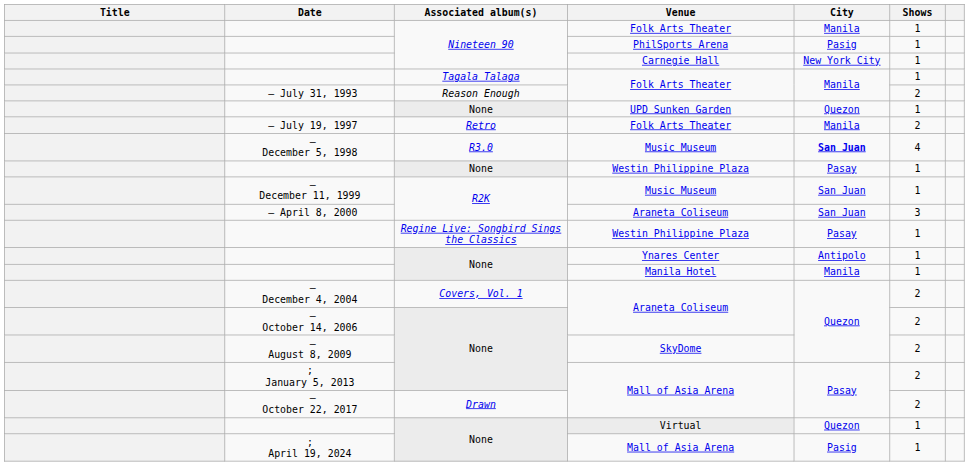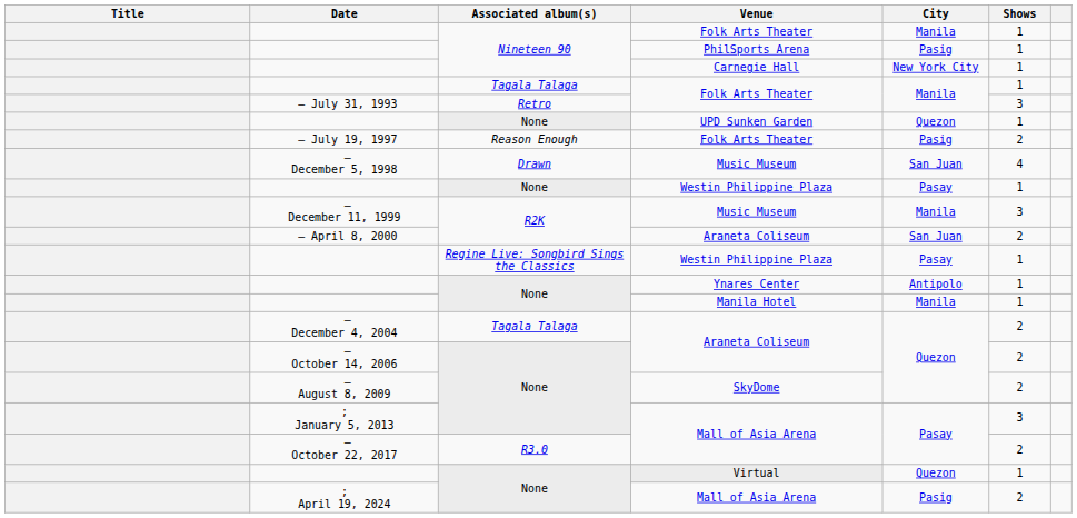 <table class="wikitable sortable plainrowheaders" style="text-align:center;" width=100%>
 <tr>
 <th scope="col" width=23%>Title</th>
 <th scope="col">Date</th>
 <th scope="col" width=18%>Associated album(s)</th>
 <th scope="col">Venue</th>
 <th scope="col" width=10%>City</th>
 <th scope="col">Shows</th>
 <th scope="col" width=2% class="unsortable"></th>
 </tr>
 <tr>
 <th scope="row"></th>
 <td></td>
 <td rowspan="3"><em><a href='#'>Nineteen 90</a></em></td>
 <td><a href='#'>Folk Arts Theater</a></td>
 <td><a href='#'>Manila</a></td>
 <td>1</td>
 <td></td>
 </tr>
 <tr>
 <th scope="row"></th>
 <td></td>
 <td><a href='#'>PhilSports Arena</a></td>
 <td><a href='#'>Pasig</a></td>
 <td>1</td>
 <td></td>
 </tr>
 <tr>
 <th scope="row"></th>
 <td></td>
 <td><a href='#'>Carnegie Hall</a></td>
 <td><a href='#'>New York City</a></td>
 <td>1</td>
 <td></td>
 </tr>
 <tr>
 <th scope="row"></th>
 <td></td>
 <td><em><a href='#'>Tagala Talaga</a></em></td>
 <td rowspan="2"><a href='#'>Folk Arts Theater</a></td>
 <td rowspan="2"><a href='#'>Manila</a></td>
 <td>1</td>
 <td></td>
 </tr>
 <tr>
 <th scope="row"></th>
 <td> – July 31, 1993</td>
-<td><em>Reason Enough</em></td>
-<td>2</td>
+<td><em><a href='#'>Retro</a></em></td>
+<td>3</td>
 <td></td>
 </tr>
 <tr>
 <th scope="row"></th>
 <td></td>
 <td style="background:#ECECEC;">None</td>
 <td><a href='#'>UPD Sunken Garden</a></td>
 <td><a href='#'>Quezon</a></td>
 <td>1</td>
 <td></td>
 </tr>
 <tr>
 <th scope="row"></th>
 <td> – July 19, 1997</td>
-<td><em><a href='#'>Retro</a></em></td>
+<td><em>Reason Enough</em></td>
 <td><a href='#'>Folk Arts Theater</a></td>
-<td><a href='#'>Manila</a></td>
+<td><a href='#'>Pasig</a></td>
 <td>2</td>
 <td></td>
 </tr>
 <tr>
 <th scope="row"></th>
 <td> –<br>December 5, 1998</td>
-<td><em><a href='#'>R3.0</a></em></td>
+<td><em><a href='#'>Drawn</a></em></td>
 <td><a href='#'>Music Museum</a></td>
-<td><strong><a href='#'>San Juan</a></strong></td>
+<td><a href='#'>San Juan</a></td>
 <td>4</td>
 <td></td>
 </tr>
 <tr>
 <th scope="row"></th>
 <td></td>
 <td style="background:#ECECEC;">None</td>
 <td><a href='#'>Westin Philippine Plaza</a></td>
 <td><a href='#'>Pasay</a></td>
 <td>1</td>
 <td></td>
 </tr>
 <tr>
 <th scope="row"></th>
 <td> –<br>December 11, 1999</td>
 <td rowspan="2"><em><a href='#'>R2K</a></em></td>
 <td><a href='#'>Music Museum</a></td>
-<td><a href='#'>San Juan</a></td>
-<td>1</td>
+<td><a href='#'>Manila</a></td>
+<td>3</td>
 <td></td>
 </tr>
 <tr>
 <th scope="row"></th>
 <td> – April 8, 2000</td>
 <td><a href='#'>Araneta Coliseum</a></td>
 <td><a href='#'>San Juan</a></td>
-<td>3</td>
+<td>2</td>
 <td></td>
 </tr>
 <tr>
 <th scope="row"></th>
 <td></td>
 <td><em><a href='#'>Regine Live: Songbird Sings the Classics</a></em></td>
 <td><a href='#'>Westin Philippine Plaza</a></td>
 <td><a href='#'>Pasay</a></td>
 <td>1</td>
 <td></td>
 </tr>
 <tr>
 <th scope="row"></th>
 <td></td>
 <td rowspan="2" style="background:#ECECEC;">None</td>
 <td><a href='#'>Ynares Center</a></td>
 <td><a href='#'>Antipolo</a></td>
 <td>1</td>
 <td></td>
 </tr>
 <tr>
 <th scope="row"></th>
 <td></td>
 <td><a href='#'>Manila Hotel</a></td>
 <td><a href='#'>Manila</a></td>
 <td>1</td>
 <td></td>
 </tr>
 <tr>
 <th scope="row"></th>
 <td> –<br>December 4, 2004</td>
-<td><em><a href='#'>Covers, Vol. 1</a></em></td>
+<td><em><a href='#'>Tagala Talaga</a></em></td>
 <td rowspan="2"><a href='#'>Araneta Coliseum</a></td>
 <td rowspan="3"><a href='#'>Quezon</a></td>
 <td>2</td>
 <td></td>
 </tr>
 <tr>
 <th scope="row"></th>
 <td> –<br>October 14, 2006</td>
 <td rowspan="3" style="background:#ECECEC;">None</td>
 <td>2</td>
 <td></td>
 </tr>
 <tr>
 <th scope="row"></th>
 <td> –<br>August 8, 2009</td>
 <td><a href='#'>SkyDome</a></td>
 <td>2</td>
 <td></td>
 </tr>
 <tr>
 <th scope="row"></th>
 <td>;<br>January 5, 2013</td>
 <td rowspan="2"><a href='#'>Mall of Asia Arena</a></td>
 <td rowspan="2"><a href='#'>Pasay</a></td>
-<td>2</td>
+<td>3</td>
 <td></td>
 </tr>
 <tr>
 <th scope="row"></th>
 <td> –<br>October 22, 2017</td>
-<td><em><a href='#'>Drawn</a></em></td>
+<td><em><a href='#'>R3.0</a></em></td>
 <td>2</td>
 <td></td>
 </tr>
 <tr>
 <th scope="row"></th>
 <td></td>
 <td rowspan="2" style="background:#ECECEC;">None</td>
 <td style="background:#ECECEC;">Virtual</td>
 <td><a href='#'>Quezon</a></td>
 <td>1</td>
 <td></td>
 </tr>
 <tr>
 <th scope="row"></th>
 <td>;<br>April 19, 2024</td>
 <td><a href='#'>Mall of Asia Arena</a></td>
 <td><a href='#'>Pasig</a></td>
-<td>1</td>
+<td>2</td>
 <td></td>
 </tr>
 </table>
